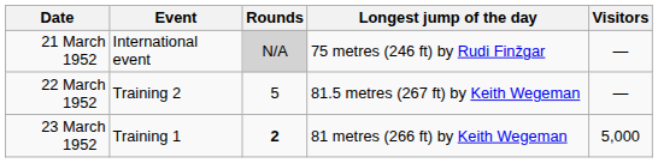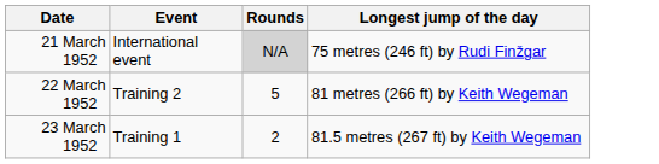 <table class=wikitable style="text-align:center; font-size:88%;">
 <tr>
 <th width=88px>Date</th>
 <th width=115px>Event</th>
 <th width=50px>Rounds</th>
 <th width=250px>Longest jump of the day</th>
-<th width=50px>Visitors</th>
 </tr>
 <tr>
 <td align=right>21 March 1952  </td>
 <td align=left>International event</td>
 <td align=center style="background: lightgrey;">N/A</td>
 <td align=left>75 metres (246 ft) by <a href='#'>Rudi Finžgar</a></td>
-<td align=center>—</td>
 </tr>
 <tr>
 <td align=right>22 March 1952  </td>
 <td align=left>Training 2</td>
 <td align=center>5</td>
-<td align=left>81.5 metres (267 ft) by <a href='#'>Keith Wegeman</a></td>
-<td align=center>—</td>
+<td align=left>81 metres (266 ft) by <a href='#'>Keith Wegeman</a></td>
 </tr>
 <tr>
 <td align=right>23 March 1952  </td>
 <td align=left>Training 1</td>
-<td align=center><strong>2</strong></td>
-<td align=left>81 metres (266 ft) by <a href='#'>Keith Wegeman</a></td>
-<td align=center>5,000</td>
+<td align=center>2</td>
+<td align=left>81.5 metres (267 ft) by <a href='#'>Keith Wegeman</a></td>
 </tr>
 </table>
